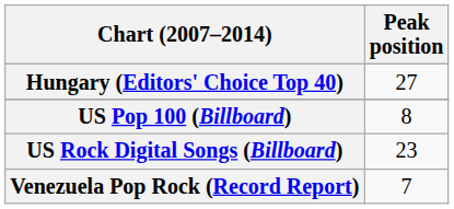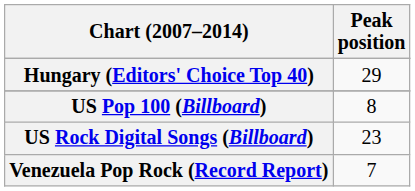 <table class="wikitable plainrowheaders sortable" style="text-align:center">
 <tr>
 <th scope="col">Chart (2007–2014)</th>
 <th scope="col">Peak<br>position</th>
 </tr>
 <tr>
 </tr>
 <tr>
 </tr>
 <tr>
 </tr>
 <tr>
 </tr>
 <tr>
 </tr>
 <tr>
 </tr>
 <tr>
 </tr>
 <tr>
 </tr>
 <tr>
 </tr>
 <tr>
 </tr>
 <tr>
 </tr>
 <tr>
 </tr>
 <tr>
 </tr>
 <tr>
 <th scope="row">Hungary (<a href='#'>Editors' Choice Top 40</a>)</th>
-<td>27</td>
+<td>29</td>
 </tr>
 <tr>
 </tr>
 <tr>
 </tr>
 <tr>
 </tr>
 <tr>
 </tr>
 <tr>
 </tr>
 <tr>
 </tr>
 <tr>
 </tr>
 <tr>
 </tr>
 <tr>
 </tr>
 <tr>
 </tr>
 <tr>
 </tr>
 <tr>
 </tr>
 <tr>
 <th scope="row">US <a href='#'>Pop 100</a> (<a href='#'><em>Billboard</em></a>)</th>
 <td style="text-align:center;">8</td>
 </tr>
 <tr>
 <th scope="row">US <a href='#'>Rock Digital Songs</a> (<a href='#'><em>Billboard</em></a>)</th>
 <td style="text-align:center;">23</td>
 </tr>
 <tr>
 <th scope="row">Venezuela Pop Rock (<a href='#'>Record Report</a>)</th>
 <td style="text-align:center;">7</td>
 </tr>
 </table>
